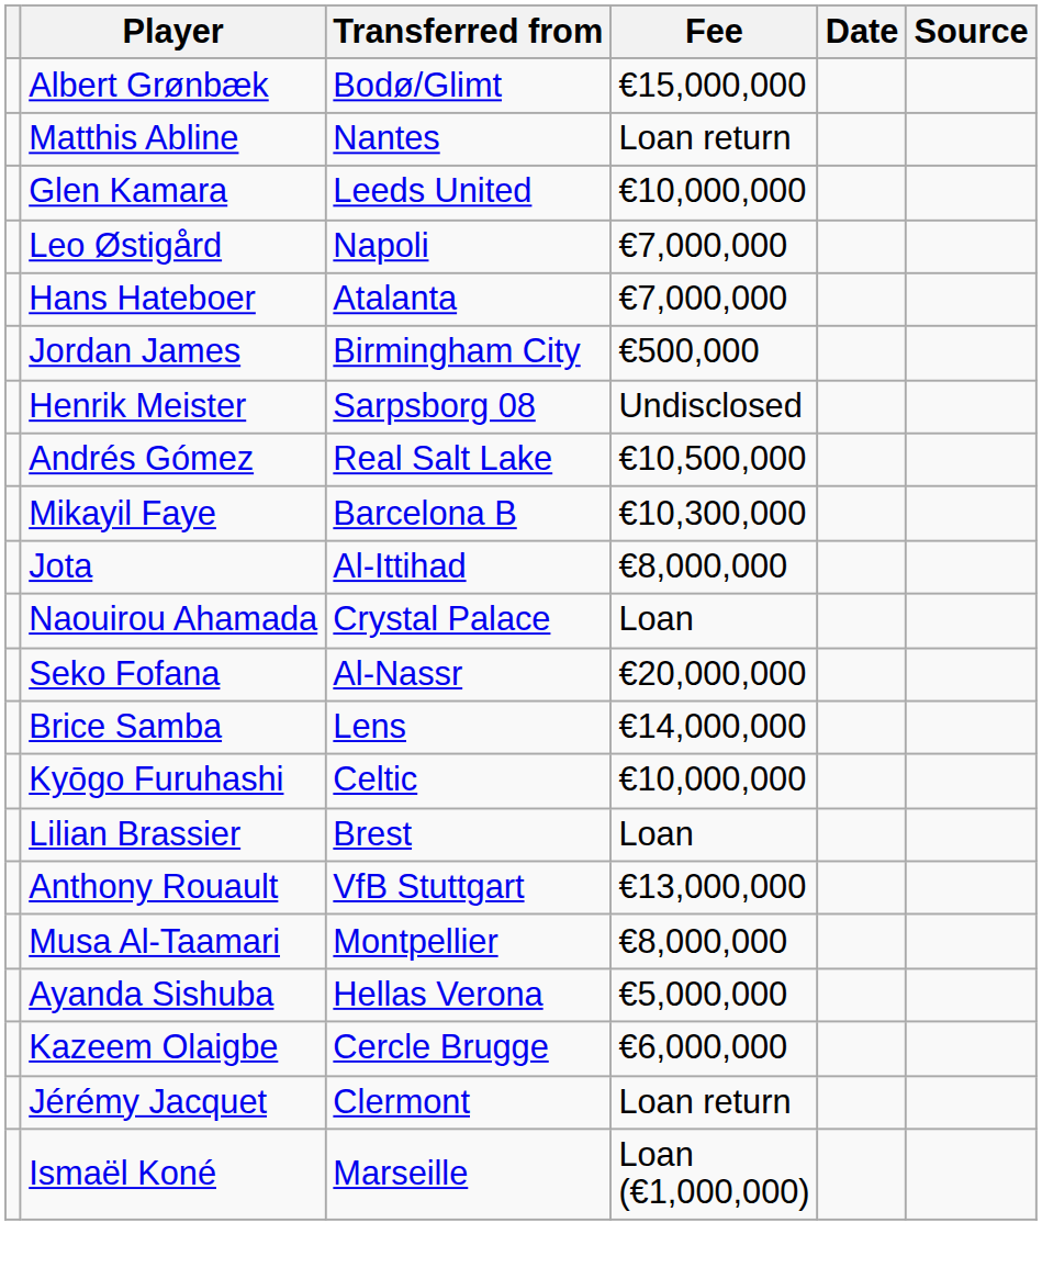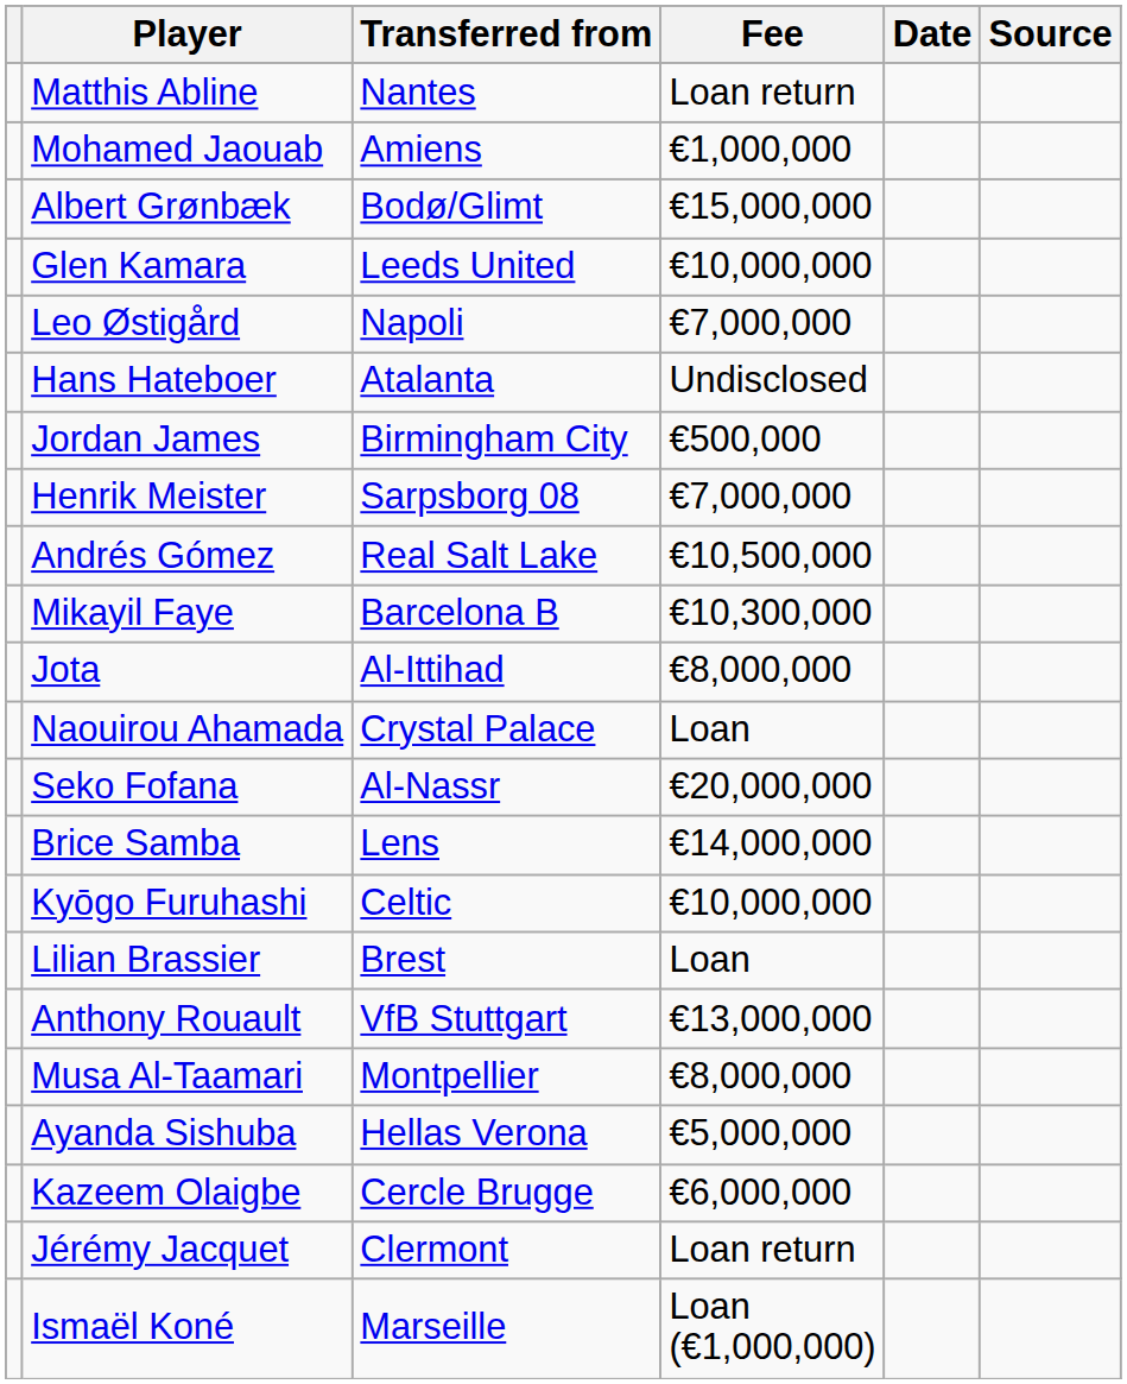 <table class="wikitable plainrowheaders sortable">
 <tr>
 <th></th>
 <th scope="col">Player</th>
 <th>Transferred from</th>
 <th style="width: 65px;">Fee</th>
 <th scope="col">Date</th>
 <th scope="col">Source</th>
 </tr>
 <tr>
 <td align="center"></td>
-<td> <a href='#'>Albert Grønbæk</a></td>
-<td> <a href='#'>Bodø/Glimt</a></td>
-<td>€15,000,000</td>
+<td> <a href='#'>Matthis Abline</a></td>
+<td> <a href='#'>Nantes</a></td>
+<td>Loan return</td>
 <td></td>
 <td></td>
 </tr>
 <tr>
 <td align="center"></td>
-<td> <a href='#'>Matthis Abline</a></td>
-<td> <a href='#'>Nantes</a></td>
-<td>Loan return</td>
+<td> <a href='#'>Mohamed Jaouab</a></td>
+<td> <a href='#'>Amiens</a></td>
+<td>€1,000,000</td>
+<td></td>
+<td></td>
+</tr>
+<tr>
+<td align="center"></td>
+<td> <a href='#'>Albert Grønbæk</a></td>
+<td> <a href='#'>Bodø/Glimt</a></td>
+<td>€15,000,000</td>
 <td></td>
 <td></td>
 </tr>
 <tr>
 <td align="center"></td>
 <td> <a href='#'>Glen Kamara</a></td>
 <td> <a href='#'>Leeds United</a></td>
 <td>€10,000,000</td>
 <td></td>
 <td></td>
 </tr>
 <tr>
 <td align="center"></td>
 <td> <a href='#'>Leo Østigård</a></td>
 <td> <a href='#'>Napoli</a></td>
 <td>€7,000,000</td>
 <td></td>
 <td></td>
 </tr>
 <tr>
 <td align="center"></td>
 <td> <a href='#'>Hans Hateboer</a></td>
 <td> <a href='#'>Atalanta</a></td>
-<td>€7,000,000</td>
+<td>Undisclosed</td>
 <td></td>
 <td></td>
 </tr>
 <tr>
 <td align="center"></td>
 <td> <a href='#'>Jordan James</a></td>
 <td> <a href='#'>Birmingham City</a></td>
 <td>€500,000</td>
 <td></td>
 <td></td>
 </tr>
 <tr>
 <td align="center"></td>
 <td> <a href='#'>Henrik Meister</a></td>
 <td> <a href='#'>Sarpsborg 08</a></td>
-<td>Undisclosed</td>
+<td>€7,000,000</td>
 <td></td>
 <td></td>
 </tr>
 <tr>
 <td align="center"></td>
 <td> <a href='#'>Andrés Gómez</a></td>
 <td> <a href='#'>Real Salt Lake</a></td>
 <td>€10,500,000</td>
 <td></td>
 <td></td>
 </tr>
 <tr>
 <td align="center"></td>
 <td> <a href='#'>Mikayil Faye</a></td>
 <td> <a href='#'>Barcelona B</a></td>
 <td>€10,300,000</td>
 <td></td>
 <td></td>
 </tr>
 <tr>
 <td align="center"></td>
 <td> <a href='#'>Jota</a></td>
 <td> <a href='#'>Al-Ittihad</a></td>
 <td>€8,000,000</td>
 <td></td>
 <td></td>
 </tr>
 <tr>
 <td align="center"></td>
 <td> <a href='#'>Naouirou Ahamada</a></td>
 <td> <a href='#'>Crystal Palace</a></td>
 <td>Loan</td>
 <td></td>
 <td></td>
 </tr>
 <tr>
 <td align="center"></td>
 <td> <a href='#'>Seko Fofana</a></td>
 <td> <a href='#'>Al-Nassr</a></td>
 <td>€20,000,000</td>
 <td></td>
 <td></td>
 </tr>
 <tr>
 <td align="center"></td>
 <td> <a href='#'>Brice Samba</a></td>
 <td> <a href='#'>Lens</a></td>
 <td>€14,000,000</td>
 <td></td>
 <td></td>
 </tr>
 <tr>
 <td align="center"></td>
 <td> <a href='#'>Kyōgo Furuhashi</a></td>
 <td> <a href='#'>Celtic</a></td>
 <td>€10,000,000</td>
 <td></td>
 <td></td>
 </tr>
 <tr>
 <td align="center"></td>
 <td> <a href='#'>Lilian Brassier</a></td>
 <td> <a href='#'>Brest</a></td>
 <td>Loan</td>
 <td></td>
 <td></td>
 </tr>
 <tr>
 <td align="center"></td>
 <td> <a href='#'>Anthony Rouault</a></td>
 <td> <a href='#'>VfB Stuttgart</a></td>
 <td>€13,000,000</td>
 <td></td>
 <td></td>
 </tr>
 <tr>
 <td align="center"></td>
 <td> <a href='#'>Musa Al-Taamari</a></td>
 <td> <a href='#'>Montpellier</a></td>
 <td>€8,000,000</td>
 <td></td>
 <td></td>
 </tr>
 <tr>
 <td align="center"></td>
 <td> <a href='#'>Ayanda Sishuba</a></td>
 <td> <a href='#'>Hellas Verona</a></td>
 <td>€5,000,000</td>
 <td></td>
 <td></td>
 </tr>
 <tr>
 <td align="center"></td>
 <td> <a href='#'>Kazeem Olaigbe</a></td>
 <td> <a href='#'>Cercle Brugge</a></td>
 <td>€6,000,000</td>
 <td></td>
 <td></td>
 </tr>
 <tr>
 <td align="center"></td>
 <td> <a href='#'>Jérémy Jacquet</a></td>
 <td> <a href='#'>Clermont</a></td>
 <td>Loan return</td>
 <td></td>
 <td></td>
 </tr>
 <tr>
 <td align="center"></td>
 <td> <a href='#'>Ismaël Koné</a></td>
 <td> <a href='#'>Marseille</a></td>
 <td>Loan (€1,000,000)</td>
 <td></td>
 <td></td>
 </tr>
 </table>
